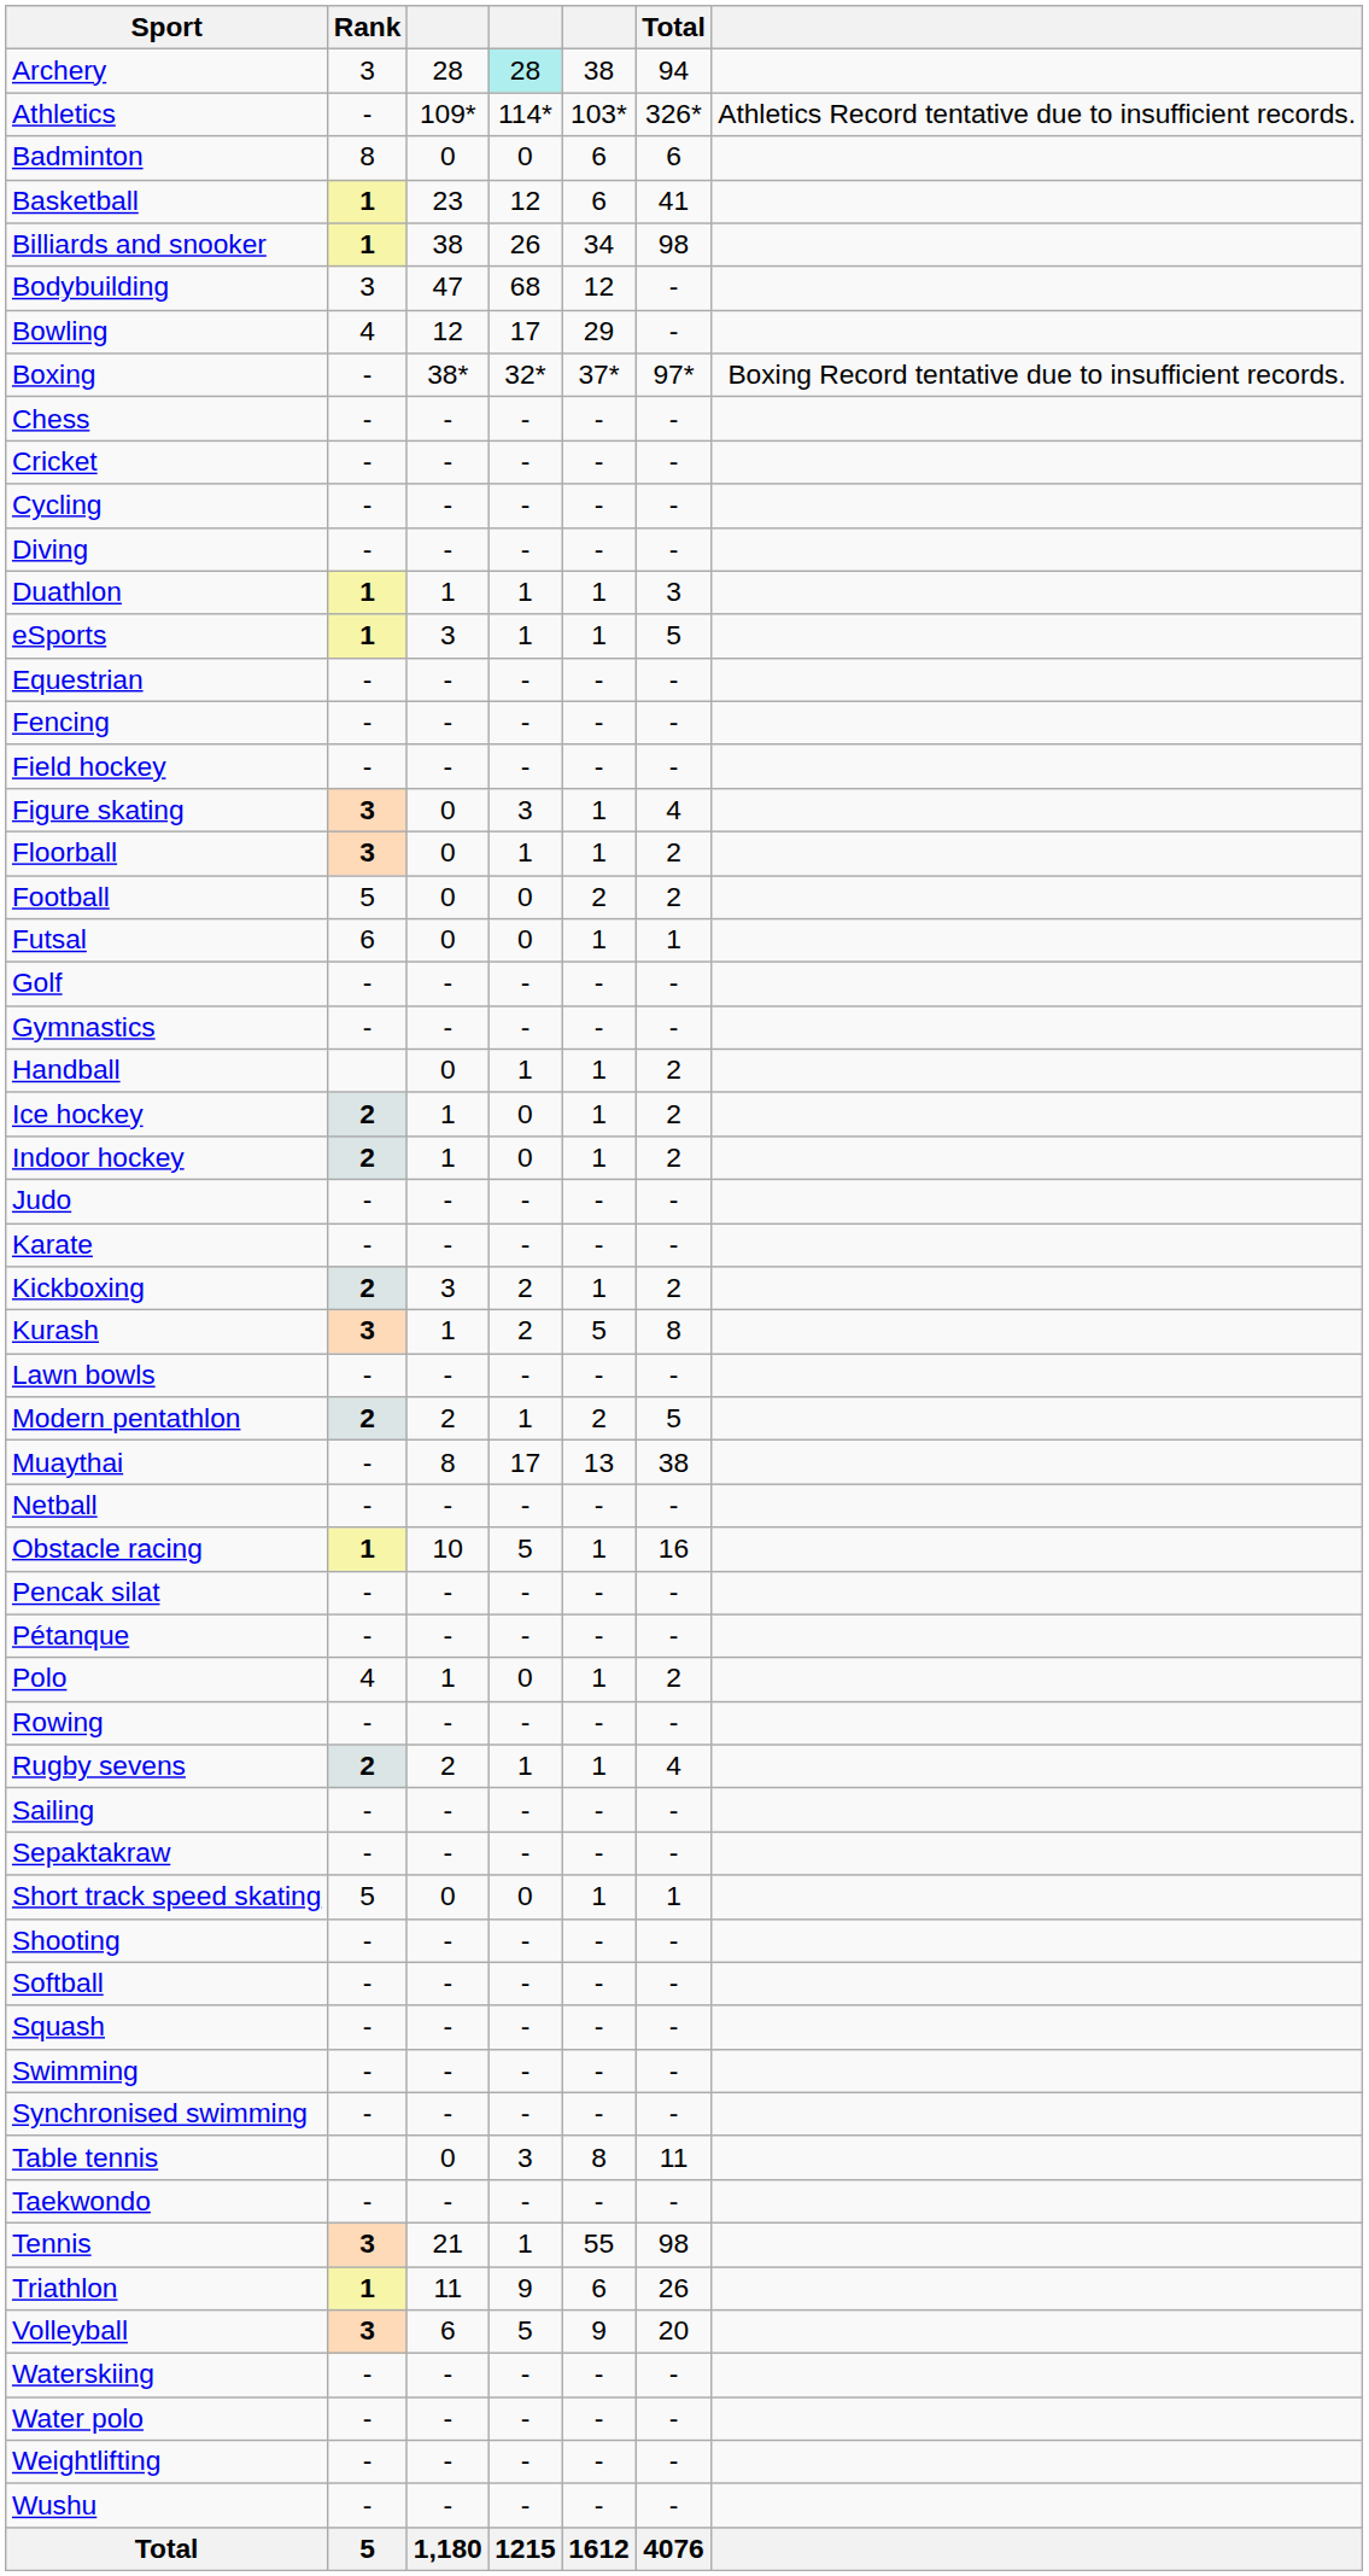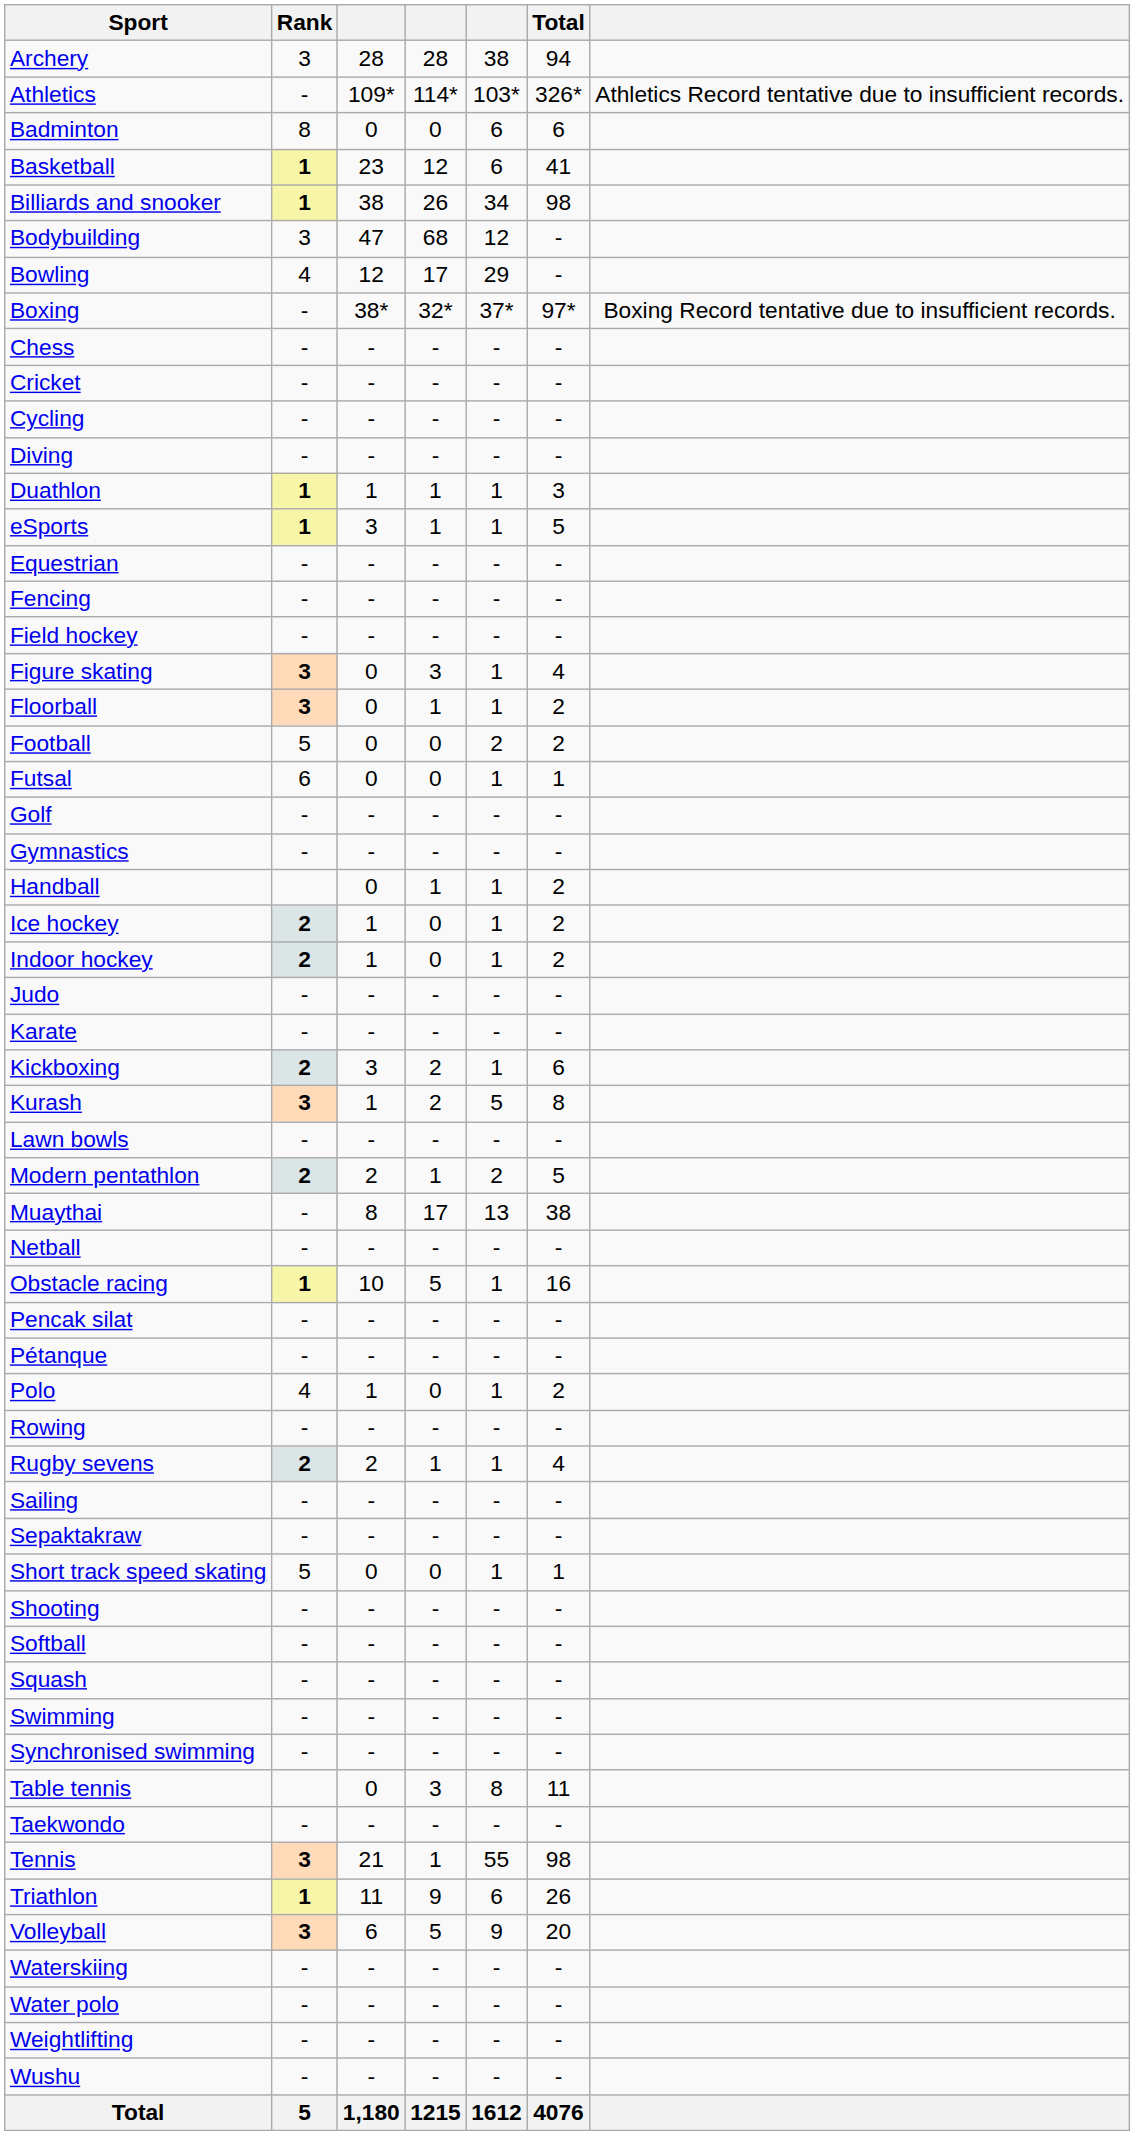 <table class="wikitable sortable" style="margin-top:0em; text-align:center; font-size:100%;">
 <tr>
 <th>Sport</th>
 <th style="width:2em;">Rank</th>
 <th style="width:2em;"></th>
 <th style="width:2em;"></th>
 <th style="width:2em;"></th>
 <th style="width:2em;">Total</th>
 <th></th>
 </tr>
 <tr>
 <td align=left><a href='#'>Archery</a></td>
 <td>3</td>
 <td>28</td>
-<td style="background: paleturquoise;">28</td>
+<td>28</td>
 <td>38</td>
 <td>94</td>
 <td></td>
 </tr>
 <tr>
 <td align=left><a href='#'>Athletics</a></td>
 <td>-</td>
 <td>109*</td>
 <td>114*</td>
 <td>103*</td>
 <td>326*</td>
 <td>Athletics Record tentative due to insufficient records.</td>
 </tr>
 <tr>
 <td align=left><a href='#'>Badminton</a></td>
 <td>8</td>
 <td>0</td>
 <td>0</td>
 <td>6</td>
 <td>6</td>
 <td></td>
 </tr>
 <tr>
 <td align=left><a href='#'>Basketball</a></td>
 <td bgcolor=f7f6a8><strong>1</strong></td>
 <td>23</td>
 <td>12</td>
 <td>6</td>
 <td>41</td>
 <td></td>
 </tr>
 <tr>
 <td align=left><a href='#'>Billiards and snooker</a></td>
 <td bgcolor=f7f6a8><strong>1</strong></td>
 <td>38</td>
 <td>26</td>
 <td>34</td>
 <td>98</td>
 <td></td>
 </tr>
 <tr>
 <td align=left><a href='#'>Bodybuilding</a></td>
 <td>3</td>
 <td>47</td>
 <td>68</td>
 <td>12</td>
 <td>-</td>
 <td></td>
 </tr>
 <tr>
 <td align=left><a href='#'>Bowling</a></td>
 <td>4</td>
 <td>12</td>
 <td>17</td>
 <td>29</td>
 <td>-</td>
 <td></td>
 </tr>
 <tr>
 <td align=left><a href='#'>Boxing</a></td>
 <td>-</td>
 <td>38*</td>
 <td>32*</td>
 <td>37*</td>
 <td>97*</td>
 <td>Boxing Record tentative due to insufficient records.</td>
 </tr>
 <tr>
 <td align=left><a href='#'>Chess</a></td>
 <td>-</td>
 <td>-</td>
 <td>-</td>
 <td>-</td>
 <td>-</td>
 <td></td>
 </tr>
 <tr>
 <td align=left><a href='#'>Cricket</a></td>
 <td>-</td>
 <td>-</td>
 <td>-</td>
 <td>-</td>
 <td>-</td>
 <td></td>
 </tr>
 <tr>
 <td align=left><a href='#'>Cycling</a></td>
 <td>-</td>
 <td>-</td>
 <td>-</td>
 <td>-</td>
 <td>-</td>
 <td></td>
 </tr>
 <tr>
 <td align=left><a href='#'>Diving</a></td>
 <td>-</td>
 <td>-</td>
 <td>-</td>
 <td>-</td>
 <td>-</td>
 <td></td>
 </tr>
 <tr>
 <td align=left><a href='#'>Duathlon</a></td>
 <td bgcolor=f7f6a8><strong>1</strong></td>
 <td>1</td>
 <td>1</td>
 <td>1</td>
 <td>3</td>
 <td></td>
 </tr>
 <tr>
 <td align=left><a href='#'>eSports</a></td>
 <td bgcolor=f7f6a8><strong>1</strong></td>
 <td>3</td>
 <td>1</td>
 <td>1</td>
 <td>5</td>
 <td></td>
 </tr>
 <tr>
 <td align=left><a href='#'>Equestrian</a></td>
 <td>-</td>
 <td>-</td>
 <td>-</td>
 <td>-</td>
 <td>-</td>
 <td></td>
 </tr>
 <tr>
 <td align=left><a href='#'>Fencing</a></td>
 <td>-</td>
 <td>-</td>
 <td>-</td>
 <td>-</td>
 <td>-</td>
 <td></td>
 </tr>
 <tr>
 <td align=left><a href='#'>Field hockey</a></td>
 <td>-</td>
 <td>-</td>
 <td>-</td>
 <td>-</td>
 <td>-</td>
 <td></td>
 </tr>
 <tr>
 <td align=left><a href='#'>Figure skating</a></td>
 <td bgcolor="ffdab9"><strong>3</strong></td>
 <td>0</td>
 <td>3</td>
 <td>1</td>
 <td>4</td>
 <td></td>
 </tr>
 <tr>
 <td align=left><a href='#'>Floorball</a></td>
 <td bgcolor="ffdab9"><strong>3</strong></td>
 <td>0</td>
 <td>1</td>
 <td>1</td>
 <td>2</td>
 <td></td>
 </tr>
 <tr>
 <td align=left><a href='#'>Football</a></td>
 <td>5</td>
 <td>0</td>
 <td>0</td>
 <td>2</td>
 <td>2</td>
 <td></td>
 </tr>
 <tr>
 <td align=left><a href='#'>Futsal</a></td>
 <td>6</td>
 <td>0</td>
 <td>0</td>
 <td>1</td>
 <td>1</td>
 <td></td>
 </tr>
 <tr>
 <td align=left><a href='#'>Golf</a></td>
 <td>-</td>
 <td>-</td>
 <td>-</td>
 <td>-</td>
 <td>-</td>
 <td></td>
 </tr>
 <tr>
 <td align=left><a href='#'>Gymnastics</a></td>
 <td>-</td>
 <td>-</td>
 <td>-</td>
 <td>-</td>
 <td>-</td>
 <td></td>
 </tr>
 <tr>
 <td align=left><a href='#'>Handball</a></td>
 <td></td>
 <td>0</td>
 <td>1</td>
 <td>1</td>
 <td>2</td>
 <td></td>
 </tr>
 <tr>
 <td align=left><a href='#'>Ice hockey</a></td>
 <td bgcolor=dce5e5><strong>2</strong></td>
 <td>1</td>
 <td>0</td>
 <td>1</td>
 <td>2</td>
 <td></td>
 </tr>
 <tr>
 <td align=left><a href='#'>Indoor hockey</a></td>
 <td bgcolor=dce5e5><strong>2</strong></td>
 <td>1</td>
 <td>0</td>
 <td>1</td>
 <td>2</td>
 <td></td>
 </tr>
 <tr>
 <td align=left><a href='#'>Judo</a></td>
 <td>-</td>
 <td>-</td>
 <td>-</td>
 <td>-</td>
 <td>-</td>
 <td></td>
 </tr>
 <tr>
 <td align=left><a href='#'>Karate</a></td>
 <td>-</td>
 <td>-</td>
 <td>-</td>
 <td>-</td>
 <td>-</td>
 <td></td>
 </tr>
 <tr>
 <td align=left><a href='#'>Kickboxing</a></td>
 <td bgcolor=dce5e5><strong>2</strong></td>
 <td>3</td>
 <td>2</td>
 <td>1</td>
-<td>2</td>
+<td>6</td>
 <td></td>
 </tr>
 <tr>
 <td align=left><a href='#'>Kurash</a></td>
 <td bgcolor="ffdab9"><strong>3</strong></td>
 <td>1</td>
 <td>2</td>
 <td>5</td>
 <td>8</td>
 <td></td>
 </tr>
 <tr>
 <td align=left><a href='#'>Lawn bowls</a></td>
 <td>-</td>
 <td>-</td>
 <td>-</td>
 <td>-</td>
 <td>-</td>
 <td></td>
 </tr>
 <tr>
 <td align=left><a href='#'>Modern pentathlon</a></td>
 <td bgcolor=dce5e5><strong>2</strong></td>
 <td>2</td>
 <td>1</td>
 <td>2</td>
 <td>5</td>
 <td></td>
 </tr>
 <tr>
 <td align=left><a href='#'>Muaythai</a></td>
 <td>-</td>
 <td>8</td>
 <td>17</td>
 <td>13</td>
 <td>38</td>
 <td></td>
 </tr>
 <tr>
 <td align=left><a href='#'>Netball</a></td>
 <td>-</td>
 <td>-</td>
 <td>-</td>
 <td>-</td>
 <td>-</td>
 <td></td>
 </tr>
 <tr>
 <td align=left><a href='#'>Obstacle racing</a></td>
 <td bgcolor=f7f6a8><strong>1</strong></td>
 <td>10</td>
 <td>5</td>
 <td>1</td>
 <td>16</td>
 <td></td>
 </tr>
 <tr>
 <td align=left><a href='#'>Pencak silat</a></td>
 <td>-</td>
 <td>-</td>
 <td>-</td>
 <td>-</td>
 <td>-</td>
 <td></td>
 </tr>
 <tr>
 <td align=left><a href='#'>Pétanque</a></td>
 <td>-</td>
 <td>-</td>
 <td>-</td>
 <td>-</td>
 <td>-</td>
 <td></td>
 </tr>
 <tr>
 <td align=left><a href='#'>Polo</a></td>
 <td>4</td>
 <td>1</td>
 <td>0</td>
 <td>1</td>
 <td>2</td>
 <td></td>
 </tr>
 <tr>
 <td align=left><a href='#'>Rowing</a></td>
 <td>-</td>
 <td>-</td>
 <td>-</td>
 <td>-</td>
 <td>-</td>
 <td></td>
 </tr>
 <tr>
 <td align=left><a href='#'>Rugby sevens</a></td>
 <td bgcolor=dce5e5><strong>2</strong></td>
 <td>2</td>
 <td>1</td>
 <td>1</td>
 <td>4</td>
 <td></td>
 </tr>
 <tr>
 <td align=left><a href='#'>Sailing</a></td>
 <td>-</td>
 <td>-</td>
 <td>-</td>
 <td>-</td>
 <td>-</td>
 <td></td>
 </tr>
 <tr>
 <td align=left><a href='#'>Sepaktakraw</a></td>
 <td>-</td>
 <td>-</td>
 <td>-</td>
 <td>-</td>
 <td>-</td>
 <td></td>
 </tr>
 <tr>
 <td align=left><a href='#'>Short track speed skating</a></td>
 <td>5</td>
 <td>0</td>
 <td>0</td>
 <td>1</td>
 <td>1</td>
 <td></td>
 </tr>
 <tr>
 <td align=left><a href='#'>Shooting</a></td>
 <td>-</td>
 <td>-</td>
 <td>-</td>
 <td>-</td>
 <td>-</td>
 <td></td>
 </tr>
 <tr>
 <td align=left><a href='#'>Softball</a></td>
 <td>-</td>
 <td>-</td>
 <td>-</td>
 <td>-</td>
 <td>-</td>
 <td></td>
 </tr>
 <tr>
 <td align=left><a href='#'>Squash</a></td>
 <td>-</td>
 <td>-</td>
 <td>-</td>
 <td>-</td>
 <td>-</td>
 <td></td>
 </tr>
 <tr>
 <td align=left><a href='#'>Swimming</a></td>
 <td>-</td>
 <td>-</td>
 <td>-</td>
 <td>-</td>
 <td>-</td>
 <td></td>
 </tr>
 <tr>
 <td align=left><a href='#'>Synchronised swimming</a></td>
 <td>-</td>
 <td>-</td>
 <td>-</td>
 <td>-</td>
 <td>-</td>
 <td></td>
 </tr>
 <tr>
 <td align=left><a href='#'>Table tennis</a></td>
 <td></td>
 <td>0</td>
 <td>3</td>
 <td>8</td>
 <td>11</td>
 <td></td>
 </tr>
 <tr>
 <td align=left><a href='#'>Taekwondo</a></td>
 <td>-</td>
 <td>-</td>
 <td>-</td>
 <td>-</td>
 <td>-</td>
 <td></td>
 </tr>
 <tr>
 <td align=left><a href='#'>Tennis</a></td>
 <td bgcolor="ffdab9"><strong>3</strong></td>
 <td>21</td>
 <td>1</td>
 <td>55</td>
 <td>98</td>
 <td></td>
 </tr>
 <tr>
 <td align=left><a href='#'>Triathlon</a></td>
 <td bgcolor=f7f6a8><strong>1</strong></td>
 <td>11</td>
 <td>9</td>
 <td>6</td>
 <td>26</td>
 <td></td>
 </tr>
 <tr>
 <td align=left><a href='#'>Volleyball</a></td>
 <td bgcolor="ffdab9"><strong>3</strong></td>
 <td>6</td>
 <td>5</td>
 <td>9</td>
 <td>20</td>
 <td></td>
 </tr>
 <tr>
 <td align=left><a href='#'>Waterskiing</a></td>
 <td>-</td>
 <td>-</td>
 <td>-</td>
 <td>-</td>
 <td>-</td>
 <td></td>
 </tr>
 <tr>
 <td align=left><a href='#'>Water polo</a></td>
 <td>-</td>
 <td>-</td>
 <td>-</td>
 <td>-</td>
 <td>-</td>
 <td></td>
 </tr>
 <tr>
 <td align=left><a href='#'>Weightlifting</a></td>
 <td>-</td>
 <td>-</td>
 <td>-</td>
 <td>-</td>
 <td>-</td>
 <td></td>
 </tr>
 <tr>
 <td align=left><a href='#'>Wushu</a></td>
 <td>-</td>
 <td>-</td>
 <td>-</td>
 <td>-</td>
 <td>-</td>
 <td></td>
 </tr>
 <tr>
 <th>Total</th>
 <th>5</th>
 <th>1,180</th>
 <th>1215</th>
 <th>1612</th>
 <th>4076</th>
 <th></th>
 </tr>
 </table>
